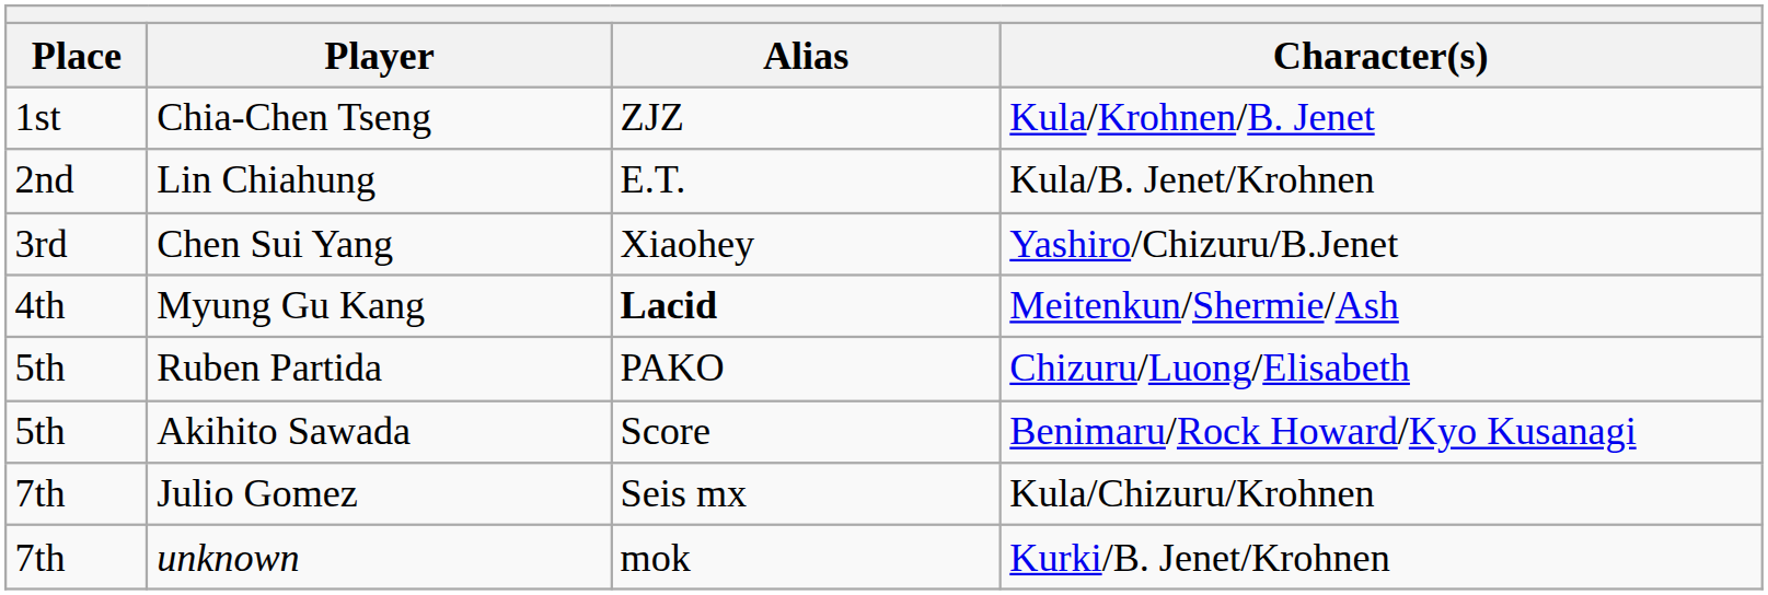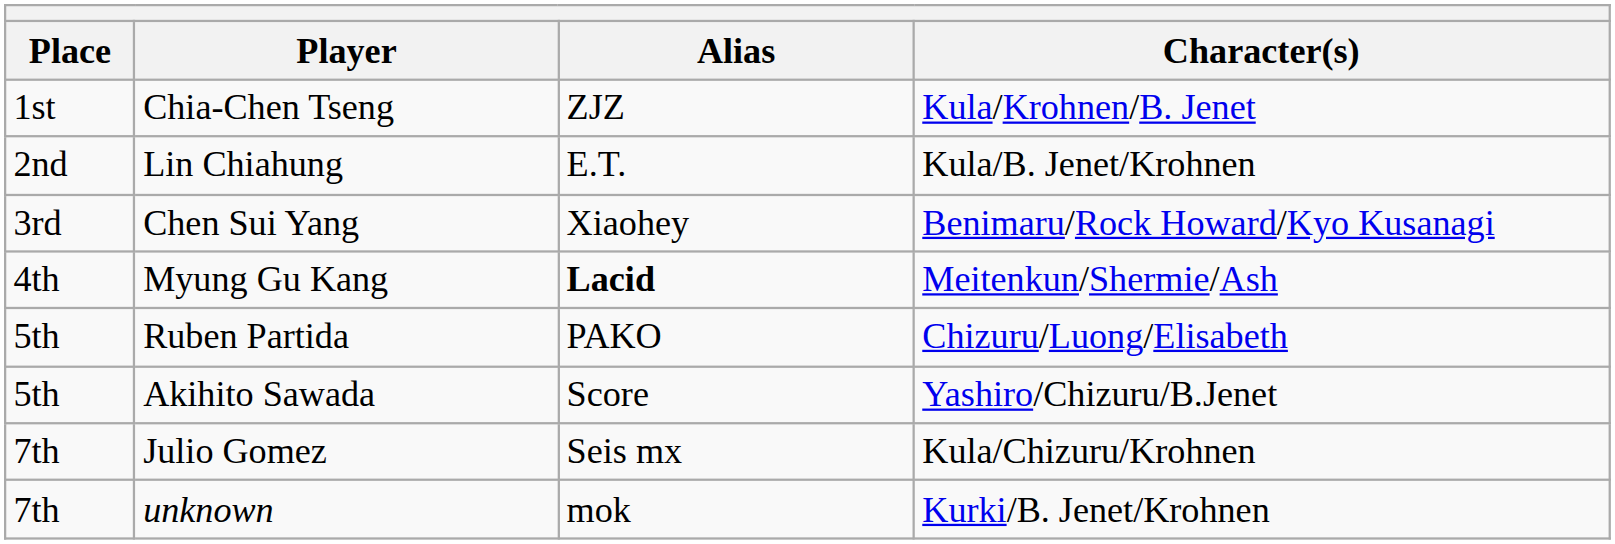 <table class="wikitable">
 <tr>
 <th colspan=4></th>
 </tr>
 <tr>
 <th style="width:50px;">Place</th>
 <th style="width:180px;">Player</th>
 <th style="width:150px;">Alias</th>
 <th style="width:300px;">Character(s)</th>
 </tr>
 <tr>
 <td>1st</td>
 <td> Chia-Chen Tseng</td>
 <td>ZJZ</td>
 <td><a href='#'>Kula</a>/<a href='#'>Krohnen</a>/<a href='#'>B. Jenet</a></td>
 </tr>
 <tr>
 <td>2nd</td>
 <td> Lin Chiahung</td>
 <td>E.T.</td>
 <td>Kula/B. Jenet/Krohnen</td>
 </tr>
 <tr>
 <td>3rd</td>
 <td> Chen Sui Yang</td>
 <td>Xiaohey</td>
-<td><a href='#'>Yashiro</a>/Chizuru/B.Jenet</td>
+<td><a href='#'>Benimaru</a>/<a href='#'>Rock Howard</a>/<a href='#'>Kyo Kusanagi</a></td>
 </tr>
 <tr>
 <td>4th</td>
 <td> Myung Gu Kang</td>
 <td><strong>Lacid</strong></td>
 <td><a href='#'>Meitenkun</a>/<a href='#'>Shermie</a>/<a href='#'>Ash</a></td>
 </tr>
 <tr>
 <td>5th</td>
 <td> Ruben Partida</td>
 <td>PAKO</td>
 <td><a href='#'>Chizuru</a>/<a href='#'>Luong</a>/<a href='#'>Elisabeth</a></td>
 </tr>
 <tr>
 <td>5th</td>
 <td> Akihito Sawada</td>
 <td>Score</td>
-<td><a href='#'>Benimaru</a>/<a href='#'>Rock Howard</a>/<a href='#'>Kyo Kusanagi</a></td>
+<td><a href='#'>Yashiro</a>/Chizuru/B.Jenet</td>
 </tr>
 <tr>
 <td>7th</td>
 <td> Julio Gomez</td>
 <td>Seis mx</td>
 <td>Kula/Chizuru/Krohnen</td>
 </tr>
 <tr>
 <td>7th</td>
 <td> <em>unknown</em></td>
 <td>mok</td>
 <td><a href='#'>Kurki</a>/B. Jenet/Krohnen</td>
 </tr>
 </table>
